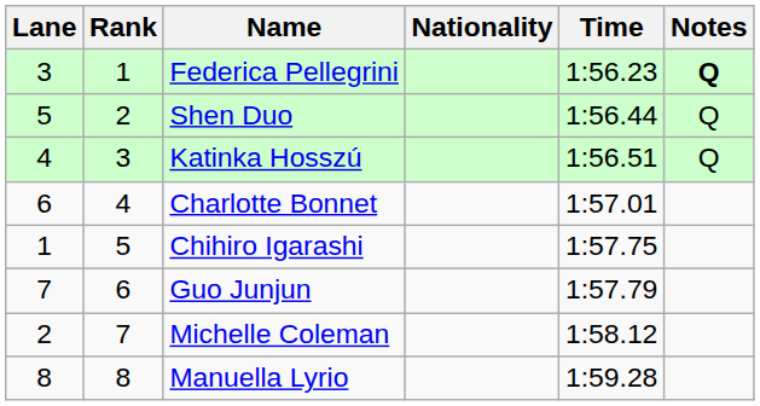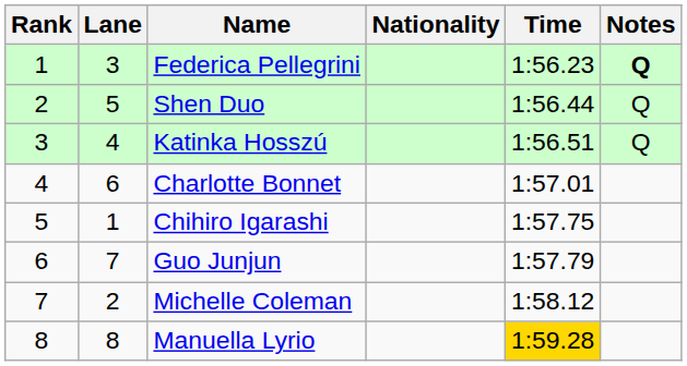 <table class="wikitable sortable" style="text-align:center">
 <tr>
+<th>Rank</th>
 <th>Lane</th>
-<th>Rank</th>
 <th>Name</th>
 <th>Nationality</th>
 <th>Time</th>
 <th>Notes</th>
 </tr>
 <tr bgcolor=ccffcc>
+<td>1</td>
 <td>3</td>
-<td>1</td>
 <td align=left><a href='#'>Federica Pellegrini</a></td>
 <td align=left></td>
 <td>1:56.23</td>
 <td><strong>Q</strong></td>
 </tr>
 <tr bgcolor=ccffcc>
+<td>2</td>
 <td>5</td>
-<td>2</td>
 <td align=left><a href='#'>Shen Duo</a></td>
 <td align=left></td>
 <td>1:56.44</td>
 <td>Q</td>
 </tr>
 <tr bgcolor=ccffcc>
+<td>3</td>
 <td>4</td>
-<td>3</td>
 <td align=left><a href='#'>Katinka Hosszú</a></td>
 <td align=left></td>
 <td>1:56.51</td>
 <td>Q</td>
 </tr>
 <tr>
+<td>4</td>
 <td>6</td>
-<td>4</td>
 <td align=left><a href='#'>Charlotte Bonnet</a></td>
 <td align=left></td>
 <td>1:57.01</td>
 <td></td>
 </tr>
 <tr>
+<td>5</td>
 <td>1</td>
-<td>5</td>
 <td align=left><a href='#'>Chihiro Igarashi</a></td>
 <td align=left></td>
 <td>1:57.75</td>
 <td></td>
 </tr>
 <tr>
+<td>6</td>
 <td>7</td>
-<td>6</td>
 <td align=left><a href='#'>Guo Junjun</a></td>
 <td align=left></td>
 <td>1:57.79</td>
 <td></td>
 </tr>
 <tr>
+<td>7</td>
 <td>2</td>
-<td>7</td>
 <td align=left><a href='#'>Michelle Coleman</a></td>
 <td align=left></td>
 <td>1:58.12</td>
 <td></td>
 </tr>
 <tr>
 <td>8</td>
 <td>8</td>
 <td align=left><a href='#'>Manuella Lyrio</a></td>
 <td align=left></td>
-<td>1:59.28</td>
+<td style="background: gold;">1:59.28</td>
 <td></td>
 </tr>
 </table>
